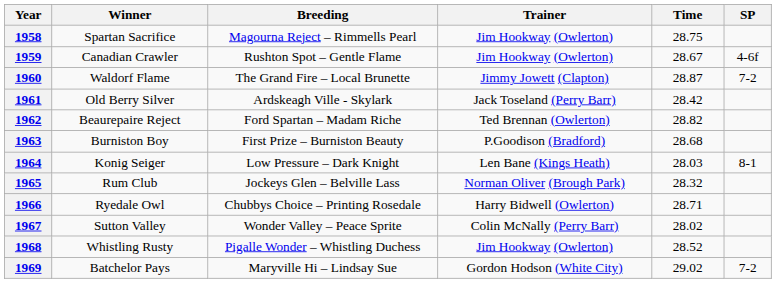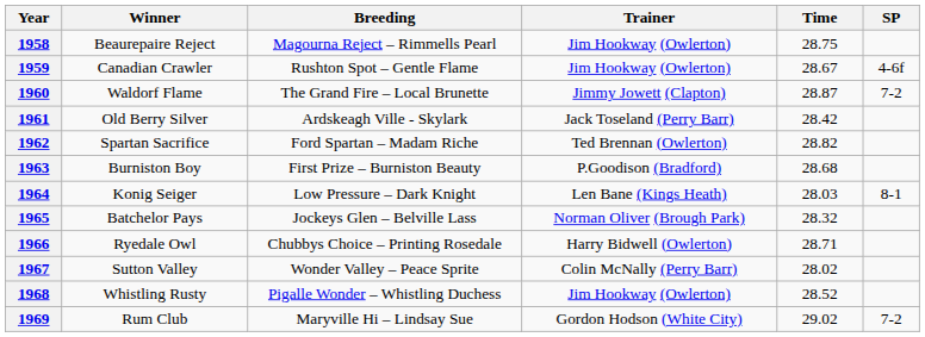 <table class="wikitable" style="text-align:center">
 <tr>
 <th width=50>Year</th>
 <th width=180>Winner</th>
 <th width=270>Breeding</th>
 <th width=250>Trainer</th>
 <th width=80>Time</th>
 <th width=50>SP</th>
 </tr>
 <tr>
 <th><a href='#'>1958</a></th>
-<td>Spartan Sacrifice</td>
+<td>Beaurepaire Reject</td>
 <td><a href='#'>Magourna Reject</a> – Rimmells Pearl</td>
 <td><a href='#'>Jim Hookway</a> <a href='#'>(Owlerton)</a></td>
 <td>28.75</td>
 <td></td>
 </tr>
 <tr>
 <th><a href='#'>1959</a></th>
 <td>Canadian Crawler</td>
 <td>Rushton Spot – Gentle Flame</td>
 <td><a href='#'>Jim Hookway</a> <a href='#'>(Owlerton)</a></td>
 <td>28.67</td>
 <td>4-6f</td>
 </tr>
 <tr>
 <th><a href='#'>1960</a></th>
 <td>Waldorf Flame</td>
 <td>The Grand Fire – Local Brunette</td>
 <td><a href='#'>Jimmy Jowett</a> <a href='#'>(Clapton)</a></td>
 <td>28.87</td>
 <td>7-2</td>
 </tr>
 <tr>
 <th><a href='#'>1961</a></th>
 <td>Old Berry Silver</td>
 <td>Ardskeagh Ville - Skylark</td>
 <td>Jack Toseland <a href='#'>(Perry Barr)</a></td>
 <td>28.42</td>
 <td></td>
 </tr>
 <tr>
 <th><a href='#'>1962</a></th>
-<td>Beaurepaire Reject</td>
+<td>Spartan Sacrifice</td>
 <td>Ford Spartan – Madam Riche</td>
 <td>Ted Brennan <a href='#'>(Owlerton)</a></td>
 <td>28.82</td>
 <td></td>
 </tr>
 <tr>
 <th><a href='#'>1963</a></th>
 <td>Burniston Boy</td>
 <td>First Prize – Burniston Beauty</td>
 <td>P.Goodison <a href='#'>(Bradford)</a></td>
 <td>28.68</td>
 <td></td>
 </tr>
 <tr>
 <th><a href='#'>1964</a></th>
 <td>Konig Seiger</td>
 <td>Low Pressure – Dark Knight</td>
 <td>Len Bane <a href='#'>(Kings Heath)</a></td>
 <td>28.03</td>
 <td>8-1</td>
 </tr>
 <tr>
 <th><a href='#'>1965</a></th>
-<td>Rum Club</td>
+<td>Batchelor Pays</td>
 <td>Jockeys Glen – Belville Lass</td>
 <td><a href='#'>Norman Oliver</a> <a href='#'>(Brough Park)</a></td>
 <td>28.32</td>
 <td></td>
 </tr>
 <tr>
 <th><a href='#'>1966</a></th>
 <td>Ryedale Owl</td>
 <td>Chubbys Choice – Printing Rosedale</td>
 <td>Harry Bidwell <a href='#'>(Owlerton)</a></td>
 <td>28.71</td>
 <td></td>
 </tr>
 <tr>
 <th><a href='#'>1967</a></th>
 <td>Sutton Valley</td>
 <td>Wonder Valley – Peace Sprite</td>
 <td>Colin McNally <a href='#'>(Perry Barr)</a></td>
 <td>28.02</td>
 <td></td>
 </tr>
 <tr>
 <th><a href='#'>1968</a></th>
 <td>Whistling Rusty</td>
 <td><a href='#'>Pigalle Wonder</a> – Whistling Duchess</td>
 <td><a href='#'>Jim Hookway</a> <a href='#'>(Owlerton)</a></td>
 <td>28.52</td>
 <td></td>
 </tr>
 <tr>
 <th><a href='#'>1969</a></th>
-<td>Batchelor Pays</td>
+<td>Rum Club</td>
 <td>Maryville Hi – Lindsay Sue</td>
 <td>Gordon Hodson <a href='#'>(White City)</a></td>
 <td>29.02</td>
 <td>7-2</td>
 </tr>
 </table>
